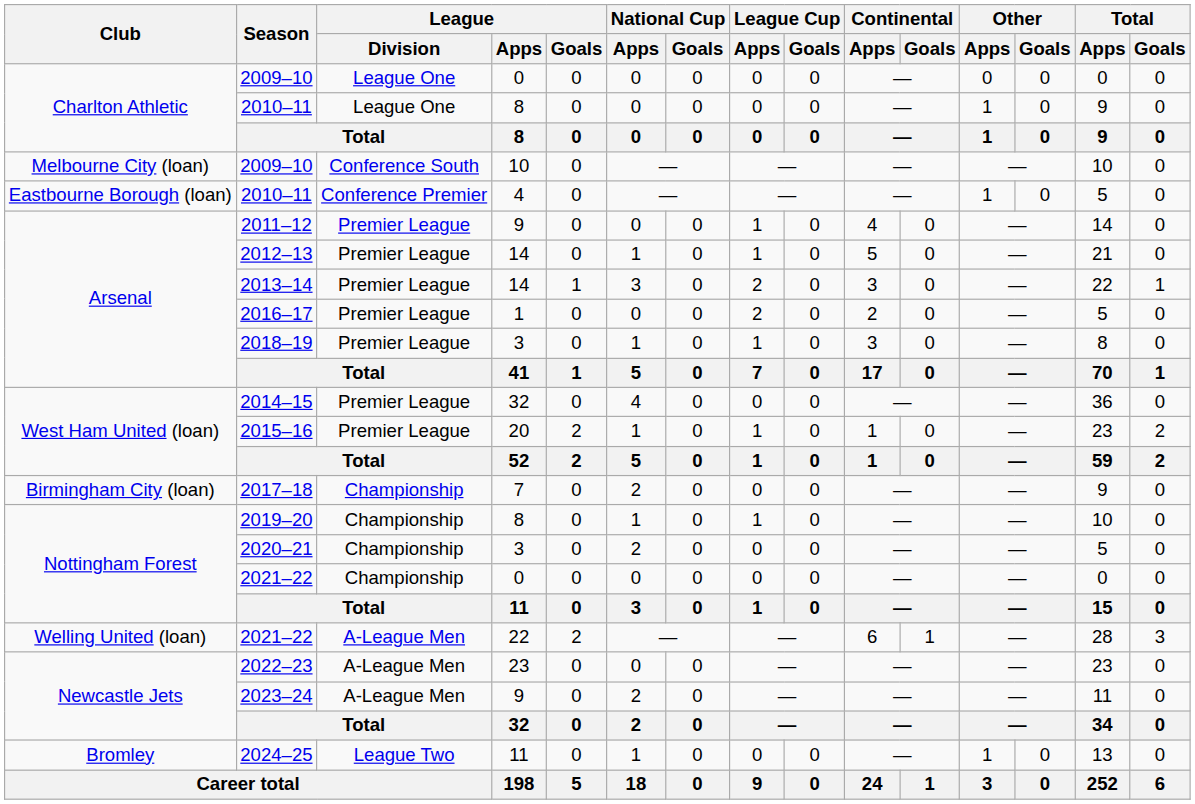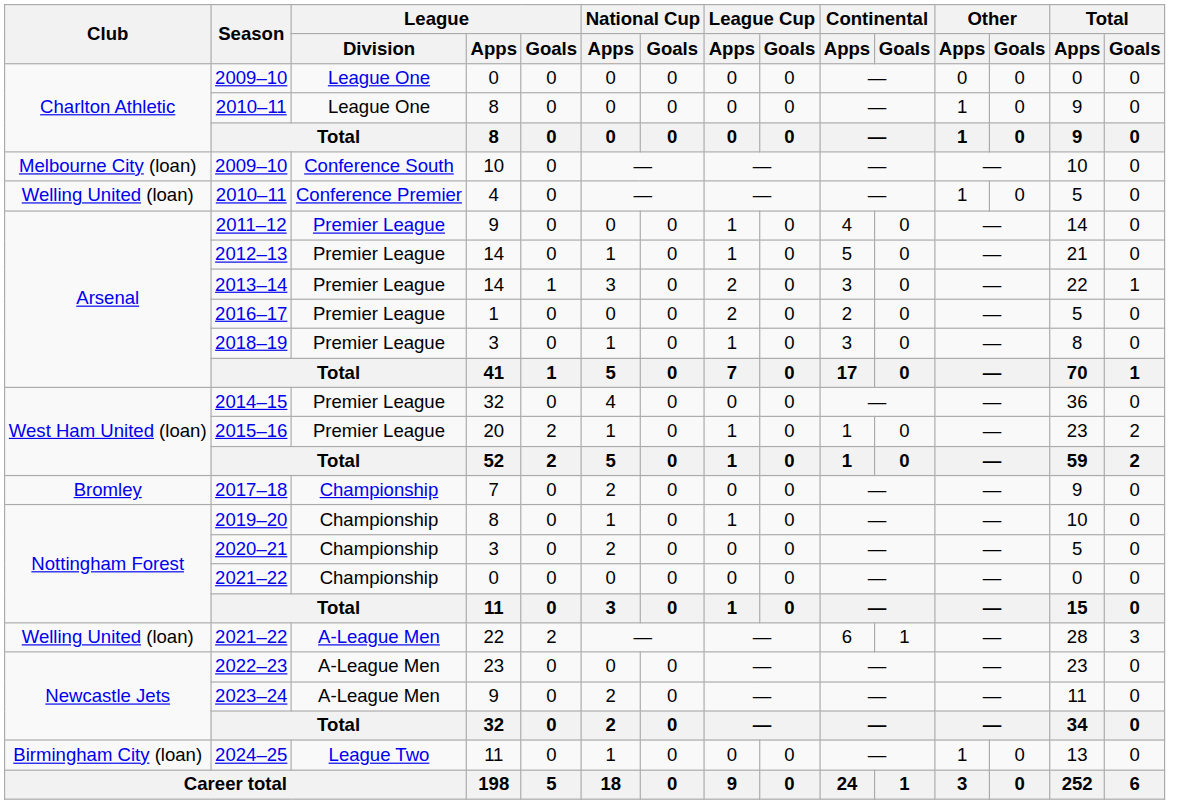 <table class=wikitable style=text-align:center>
 <tr>
 <th rowspan=2>Club</th>
 <th rowspan=2>Season</th>
 <th colspan=3>League</th>
 <th colspan=2>National Cup</th>
 <th colspan=2>League Cup</th>
 <th colspan=2>Continental</th>
 <th colspan=2>Other</th>
 <th colspan=2>Total</th>
 </tr>
 <tr>
 <th>Division</th>
 <th>Apps</th>
 <th>Goals</th>
 <th>Apps</th>
 <th>Goals</th>
 <th>Apps</th>
 <th>Goals</th>
 <th>Apps</th>
 <th>Goals</th>
 <th>Apps</th>
 <th>Goals</th>
 <th>Apps</th>
 <th>Goals</th>
 </tr>
 <tr>
 <td rowspan=3><a href='#'>Charlton Athletic</a></td>
 <td><a href='#'>2009–10</a></td>
 <td><a href='#'>League One</a></td>
 <td>0</td>
 <td>0</td>
 <td>0</td>
 <td>0</td>
 <td>0</td>
 <td>0</td>
 <td colspan=2>—</td>
 <td>0</td>
 <td>0</td>
 <td>0</td>
 <td>0</td>
 </tr>
 <tr>
 <td><a href='#'>2010–11</a></td>
 <td>League One</td>
 <td>8</td>
 <td>0</td>
 <td>0</td>
 <td>0</td>
 <td>0</td>
 <td>0</td>
 <td colspan=2>—</td>
 <td>1</td>
 <td>0</td>
 <td>9</td>
 <td>0</td>
 </tr>
 <tr>
 <th colspan=2>Total</th>
 <th>8</th>
 <th>0</th>
 <th>0</th>
 <th>0</th>
 <th>0</th>
 <th>0</th>
 <th colspan=2>—</th>
 <th>1</th>
 <th>0</th>
 <th>9</th>
 <th>0</th>
 </tr>
 <tr>
 <td><a href='#'>Melbourne City</a> (loan)</td>
 <td><a href='#'>2009–10</a></td>
 <td><a href='#'>Conference South</a></td>
 <td>10</td>
 <td>0</td>
 <td colspan=2>—</td>
 <td colspan=2>—</td>
 <td colspan=2>—</td>
 <td colspan=2>—</td>
 <td>10</td>
 <td>0</td>
 </tr>
 <tr>
-<td><a href='#'>Eastbourne Borough</a> (loan)</td>
+<td><a href='#'>Welling United</a> (loan)</td>
 <td><a href='#'>2010–11</a></td>
 <td><a href='#'>Conference Premier</a></td>
 <td>4</td>
 <td>0</td>
 <td colspan=2>—</td>
 <td colspan=2>—</td>
 <td colspan=2>—</td>
 <td>1</td>
 <td>0</td>
 <td>5</td>
 <td>0</td>
 </tr>
 <tr>
 <td rowspan=6><a href='#'>Arsenal</a></td>
 <td><a href='#'>2011–12</a></td>
 <td><a href='#'>Premier League</a></td>
 <td>9</td>
 <td>0</td>
 <td>0</td>
 <td>0</td>
 <td>1</td>
 <td>0</td>
 <td>4</td>
 <td>0</td>
 <td colspan=2>—</td>
 <td>14</td>
 <td>0</td>
 </tr>
 <tr>
 <td><a href='#'>2012–13</a></td>
 <td>Premier League</td>
 <td>14</td>
 <td>0</td>
 <td>1</td>
 <td>0</td>
 <td>1</td>
 <td>0</td>
 <td>5</td>
 <td>0</td>
 <td colspan=2>—</td>
 <td>21</td>
 <td>0</td>
 </tr>
 <tr>
 <td><a href='#'>2013–14</a></td>
 <td>Premier League</td>
 <td>14</td>
 <td>1</td>
 <td>3</td>
 <td>0</td>
 <td>2</td>
 <td>0</td>
 <td>3</td>
 <td>0</td>
 <td colspan=2>—</td>
 <td>22</td>
 <td>1</td>
 </tr>
 <tr>
 <td><a href='#'>2016–17</a></td>
 <td>Premier League</td>
 <td>1</td>
 <td>0</td>
 <td>0</td>
 <td>0</td>
 <td>2</td>
 <td>0</td>
 <td>2</td>
 <td>0</td>
 <td colspan=2>—</td>
 <td>5</td>
 <td>0</td>
 </tr>
 <tr>
 <td><a href='#'>2018–19</a></td>
 <td>Premier League</td>
 <td>3</td>
 <td>0</td>
 <td>1</td>
 <td>0</td>
 <td>1</td>
 <td>0</td>
 <td>3</td>
 <td>0</td>
 <td colspan=2>—</td>
 <td>8</td>
 <td>0</td>
 </tr>
 <tr>
 <th colspan=2>Total</th>
 <th>41</th>
 <th>1</th>
 <th>5</th>
 <th>0</th>
 <th>7</th>
 <th>0</th>
 <th>17</th>
 <th>0</th>
 <th colspan=2>—</th>
 <th>70</th>
 <th>1</th>
 </tr>
 <tr>
 <td rowspan=3><a href='#'>West Ham United</a> (loan)</td>
 <td><a href='#'>2014–15</a></td>
 <td>Premier League</td>
 <td>32</td>
 <td>0</td>
 <td>4</td>
 <td>0</td>
 <td>0</td>
 <td>0</td>
 <td colspan=2>—</td>
 <td colspan=2>—</td>
 <td>36</td>
 <td>0</td>
 </tr>
 <tr>
 <td><a href='#'>2015–16</a></td>
 <td>Premier League</td>
 <td>20</td>
 <td>2</td>
 <td>1</td>
 <td>0</td>
 <td>1</td>
 <td>0</td>
 <td>1</td>
 <td>0</td>
 <td colspan=2>—</td>
 <td>23</td>
 <td>2</td>
 </tr>
 <tr>
 <th colspan=2>Total</th>
 <th>52</th>
 <th>2</th>
 <th>5</th>
 <th>0</th>
 <th>1</th>
 <th>0</th>
 <th>1</th>
 <th>0</th>
 <th colspan=2>—</th>
 <th>59</th>
 <th>2</th>
 </tr>
 <tr>
-<td><a href='#'>Birmingham City</a> (loan)</td>
+<td><a href='#'>Bromley</a></td>
 <td><a href='#'>2017–18</a></td>
 <td><a href='#'>Championship</a></td>
 <td>7</td>
 <td>0</td>
 <td>2</td>
 <td>0</td>
 <td>0</td>
 <td>0</td>
 <td colspan=2>—</td>
 <td colspan=2>—</td>
 <td>9</td>
 <td>0</td>
 </tr>
 <tr>
 <td rowspan=4><a href='#'>Nottingham Forest</a></td>
 <td><a href='#'>2019–20</a></td>
 <td>Championship</td>
 <td>8</td>
 <td>0</td>
 <td>1</td>
 <td>0</td>
 <td>1</td>
 <td>0</td>
 <td colspan=2>—</td>
 <td colspan=2>—</td>
 <td>10</td>
 <td>0</td>
 </tr>
 <tr>
 <td><a href='#'>2020–21</a></td>
 <td>Championship</td>
 <td>3</td>
 <td>0</td>
 <td>2</td>
 <td>0</td>
 <td>0</td>
 <td>0</td>
 <td colspan=2>—</td>
 <td colspan=2>—</td>
 <td>5</td>
 <td>0</td>
 </tr>
 <tr>
 <td><a href='#'>2021–22</a></td>
 <td>Championship</td>
 <td>0</td>
 <td>0</td>
 <td>0</td>
 <td>0</td>
 <td>0</td>
 <td>0</td>
 <td colspan=2>—</td>
 <td colspan=2>—</td>
 <td>0</td>
 <td>0</td>
 </tr>
 <tr>
 <th colspan=2>Total</th>
 <th>11</th>
 <th>0</th>
 <th>3</th>
 <th>0</th>
 <th>1</th>
 <th>0</th>
 <th colspan=2>—</th>
 <th colspan=2>—</th>
 <th>15</th>
 <th>0</th>
 </tr>
 <tr>
 <td><a href='#'>Welling United</a> (loan)</td>
 <td><a href='#'>2021–22</a></td>
 <td><a href='#'>A-League Men</a></td>
 <td>22</td>
 <td>2</td>
 <td colspan="2">—</td>
 <td colspan="2">—</td>
 <td>6</td>
 <td>1</td>
 <td colspan=2>—</td>
 <td>28</td>
 <td>3</td>
 </tr>
 <tr>
 <td rowspan=3><a href='#'>Newcastle Jets</a></td>
 <td><a href='#'>2022–23</a></td>
 <td>A-League Men</td>
 <td>23</td>
 <td>0</td>
 <td>0</td>
 <td>0</td>
 <td colspan="2">—</td>
 <td colspan="2">—</td>
 <td colspan="2">—</td>
 <td>23</td>
 <td>0</td>
 </tr>
 <tr>
 <td><a href='#'>2023–24</a></td>
 <td>A-League Men</td>
 <td>9</td>
 <td>0</td>
 <td>2</td>
 <td>0</td>
 <td colspan="2">—</td>
 <td colspan="2">—</td>
 <td colspan="2">—</td>
 <td>11</td>
 <td>0</td>
 </tr>
 <tr>
 <th colspan=2>Total</th>
 <th>32</th>
 <th>0</th>
 <th>2</th>
 <th>0</th>
 <th colspan=2>—</th>
 <th colspan=2>—</th>
 <th colspan=2>—</th>
 <th>34</th>
 <th>0</th>
 </tr>
 <tr>
-<td><a href='#'>Bromley</a></td>
+<td><a href='#'>Birmingham City</a> (loan)</td>
 <td><a href='#'>2024–25</a></td>
 <td><a href='#'>League Two</a></td>
 <td>11</td>
 <td>0</td>
 <td>1</td>
 <td>0</td>
 <td>0</td>
 <td>0</td>
 <td colspan=2>—</td>
 <td>1</td>
 <td>0</td>
 <td>13</td>
 <td>0</td>
 </tr>
 <tr>
 <th colspan=3>Career total</th>
 <th>198</th>
 <th>5</th>
 <th>18</th>
 <th>0</th>
 <th>9</th>
 <th>0</th>
 <th>24</th>
 <th>1</th>
 <th>3</th>
 <th>0</th>
 <th>252</th>
 <th>6</th>
 </tr>
 </table>
